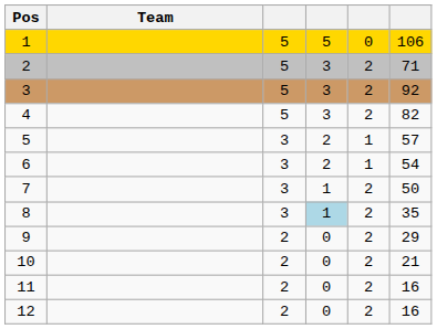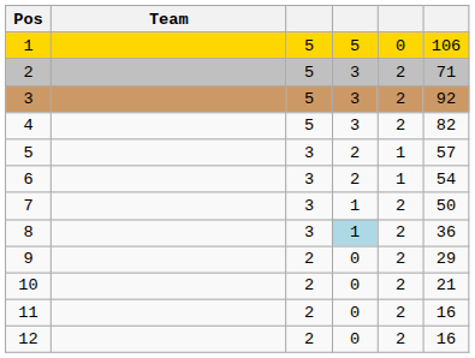 <table class="wikitable" style="text-align:center">
 <tr>
 <th width=30>Pos</th>
 <th width=180>Team</th>
 <th width=30></th>
 <th width=30></th>
 <th width=30></th>
 <th width=30></th>
 </tr>
 <tr bgcolor=gold>
 <td>1</td>
 <td align=left></td>
 <td>5</td>
 <td>5</td>
 <td>0</td>
 <td>106</td>
 </tr>
 <tr bgcolor=silver>
 <td>2</td>
 <td align=left></td>
 <td>5</td>
 <td>3</td>
 <td>2</td>
 <td>71</td>
 </tr>
 <tr bgcolor=cc9966>
 <td>3</td>
 <td align=left></td>
 <td>5</td>
 <td>3</td>
 <td>2</td>
 <td>92</td>
 </tr>
 <tr>
 <td>4</td>
 <td align=left></td>
 <td>5</td>
 <td>3</td>
 <td>2</td>
 <td>82</td>
 </tr>
 <tr>
 <td>5</td>
 <td align=left></td>
 <td>3</td>
 <td>2</td>
 <td>1</td>
 <td>57</td>
 </tr>
 <tr>
 <td>6</td>
 <td align=left></td>
 <td>3</td>
 <td>2</td>
 <td>1</td>
 <td>54</td>
 </tr>
 <tr>
 <td>7</td>
 <td align=left></td>
 <td>3</td>
 <td>1</td>
 <td>2</td>
 <td>50</td>
 </tr>
 <tr>
 <td>8</td>
 <td align=left></td>
 <td>3</td>
 <td style="background: lightblue;">1</td>
 <td>2</td>
-<td>35</td>
+<td>36</td>
 </tr>
 <tr>
 <td>9</td>
 <td align=left></td>
 <td>2</td>
 <td>0</td>
 <td>2</td>
 <td>29</td>
 </tr>
 <tr>
 <td>10</td>
 <td align=left></td>
 <td>2</td>
 <td>0</td>
 <td>2</td>
 <td>21</td>
 </tr>
 <tr>
 <td>11</td>
 <td align=left></td>
 <td>2</td>
 <td>0</td>
 <td>2</td>
 <td>16</td>
 </tr>
 <tr>
 <td>12</td>
 <td align=left></td>
 <td>2</td>
 <td>0</td>
 <td>2</td>
 <td>16</td>
 </tr>
 </table>
